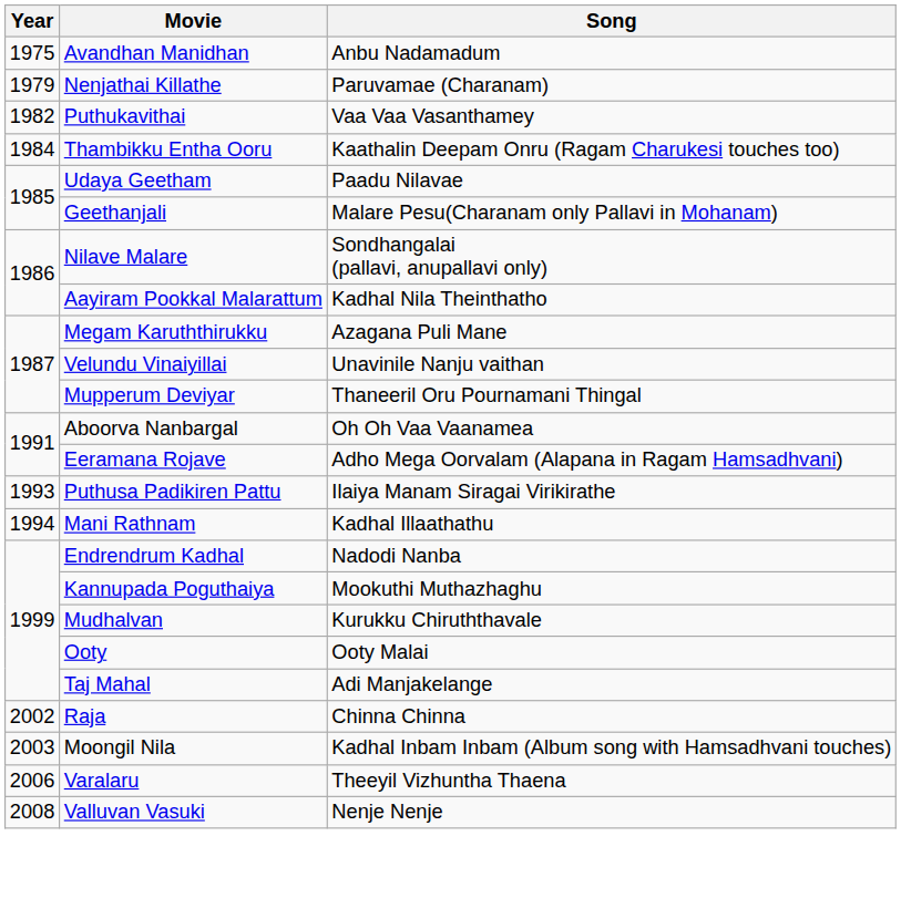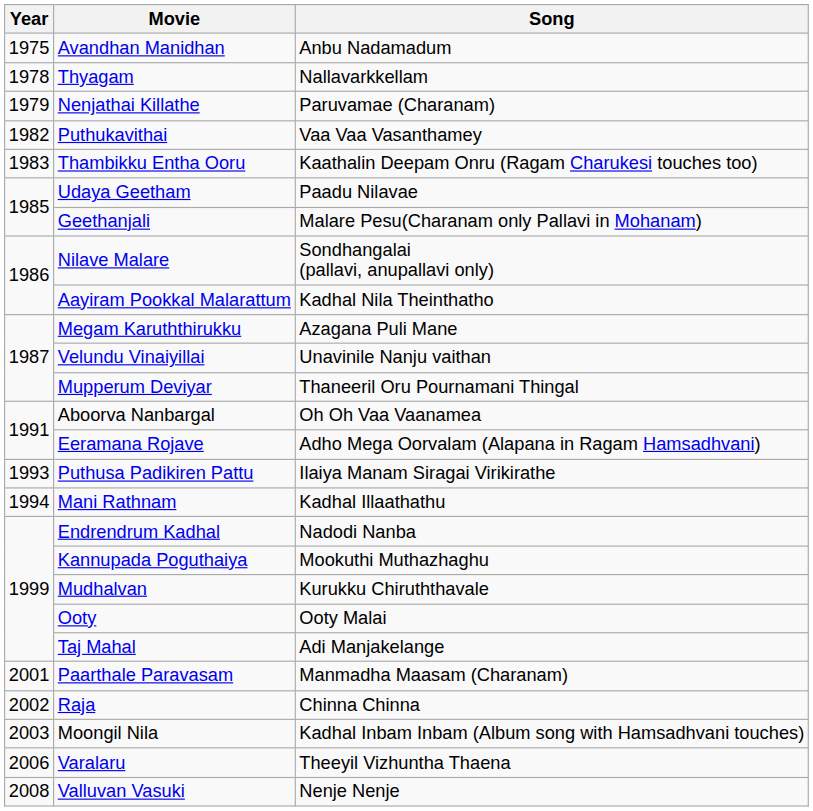 <table class="wikitable">
 <tr>
 <th>Year</th>
 <th>Movie</th>
 <th>Song</th>
 </tr>
 <tr>
 <td>1975</td>
 <td><a href='#'>Avandhan Manidhan</a></td>
 <td>Anbu Nadamadum</td>
 </tr>
 <tr>
+<td>1978</td>
+<td><a href='#'>Thyagam</a></td>
+<td>Nallavarkkellam</td>
+</tr>
+<tr>
 <td>1979</td>
 <td><a href='#'>Nenjathai Killathe</a></td>
 <td>Paruvamae (Charanam)</td>
 </tr>
 <tr>
 <td>1982</td>
 <td><a href='#'>Puthukavithai</a></td>
 <td>Vaa Vaa Vasanthamey</td>
 </tr>
 <tr>
-<td>1984</td>
+<td>1983</td>
 <td><a href='#'>Thambikku Entha Ooru</a></td>
 <td>Kaathalin Deepam Onru (Ragam <a href='#'>Charukesi</a> touches too)</td>
 </tr>
 <tr>
 <td rowspan="2">1985</td>
 <td><a href='#'>Udaya Geetham</a></td>
 <td>Paadu Nilavae</td>
 </tr>
 <tr>
 <td><a href='#'>Geethanjali</a></td>
 <td>Malare Pesu(Charanam only Pallavi in <a href='#'>Mohanam</a>)</td>
 </tr>
 <tr>
 <td rowspan="2">1986</td>
 <td><a href='#'>Nilave Malare</a></td>
 <td>Sondhangalai<br>(pallavi, anupallavi only)</td>
 </tr>
 <tr>
 <td><a href='#'>Aayiram Pookkal Malarattum</a></td>
 <td>Kadhal Nila Theinthatho</td>
 </tr>
 <tr>
 <td rowspan="3">1987</td>
 <td><a href='#'>Megam Karuththirukku</a></td>
 <td>Azagana Puli Mane</td>
 </tr>
 <tr>
 <td><a href='#'>Velundu Vinaiyillai</a></td>
 <td>Unavinile Nanju vaithan</td>
 </tr>
 <tr>
 <td><a href='#'>Mupperum Deviyar</a></td>
 <td>Thaneeril Oru Pournamani Thingal</td>
 </tr>
 <tr>
 <td rowspan="2">1991</td>
 <td>Aboorva Nanbargal</td>
 <td>Oh Oh Vaa Vaanamea</td>
 </tr>
 <tr>
 <td><a href='#'>Eeramana Rojave</a></td>
 <td>Adho Mega Oorvalam (Alapana in Ragam <a href='#'>Hamsadhvani</a>)</td>
 </tr>
 <tr>
 <td>1993</td>
 <td><a href='#'>Puthusa Padikiren Pattu</a></td>
 <td>Ilaiya Manam Siragai Virikirathe</td>
 </tr>
 <tr>
 <td>1994</td>
 <td><a href='#'>Mani Rathnam</a></td>
 <td>Kadhal Illaathathu</td>
 </tr>
 <tr>
 <td rowspan="5">1999</td>
 <td><a href='#'>Endrendrum Kadhal</a></td>
 <td>Nadodi Nanba</td>
 </tr>
 <tr>
 <td><a href='#'>Kannupada Poguthaiya</a></td>
 <td>Mookuthi Muthazhaghu</td>
 </tr>
 <tr>
 <td><a href='#'>Mudhalvan</a></td>
 <td>Kurukku Chiruththavale</td>
 </tr>
 <tr>
 <td><a href='#'>Ooty</a></td>
 <td>Ooty Malai</td>
 </tr>
 <tr>
 <td><a href='#'>Taj Mahal</a></td>
 <td>Adi Manjakelange</td>
 </tr>
 <tr>
+<td>2001</td>
+<td><a href='#'>Paarthale Paravasam</a></td>
+<td>Manmadha Maasam (Charanam)</td>
+</tr>
+<tr>
 <td>2002</td>
 <td><a href='#'>Raja</a></td>
 <td>Chinna Chinna</td>
 </tr>
 <tr>
 <td>2003</td>
 <td>Moongil Nila</td>
 <td>Kadhal Inbam Inbam (Album song with Hamsadhvani touches)</td>
 </tr>
 <tr>
 <td>2006</td>
 <td><a href='#'>Varalaru</a></td>
 <td>Theeyil Vizhuntha Thaena</td>
 </tr>
 <tr>
 <td>2008</td>
 <td><a href='#'>Valluvan Vasuki</a></td>
 <td>Nenje Nenje</td>
 </tr>
 </table>
